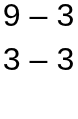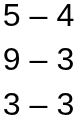 <table style="text-align:center">
 <tr>
 <th width=200></th>
 <th width=100></th>
 <th width=200></th>
+</tr>
+<tr>
+<td align=right><strong></strong></td>
+<td>5 – 4</td>
+<td align=left></td>
 </tr>
 <tr>
 <td align=right><strong></strong></td>
 <td>9 – 3</td>
 <td align=left></td>
 </tr>
 <tr>
 <td align=right><strong></strong></td>
 <td>3 – 3</td>
 <td align=left><strong></strong></td>
 </tr>
 </table>
